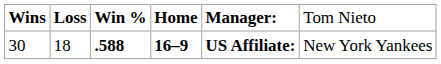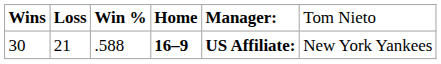 <table class="wikitable">
 <tr bgcolor="#FFFFFF">
 <td><strong>Wins</strong></td>
 <td><strong>Loss</strong></td>
 <td><strong>Win %</strong></td>
 <td><strong>Home</strong></td>
 <td><strong>Manager:</strong></td>
 <td>Tom Nieto</td>
 </tr>
 <tr bgcolor="#FFFFFF">
 <td>30</td>
-<td>18</td>
-<td><strong>.588</strong></td>
+<td>21</td>
+<td>.588</td>
 <td><strong>16–9</strong></td>
 <td><strong>US Affiliate:</strong></td>
 <td>New York Yankees</td>
 </tr>
 </table>
